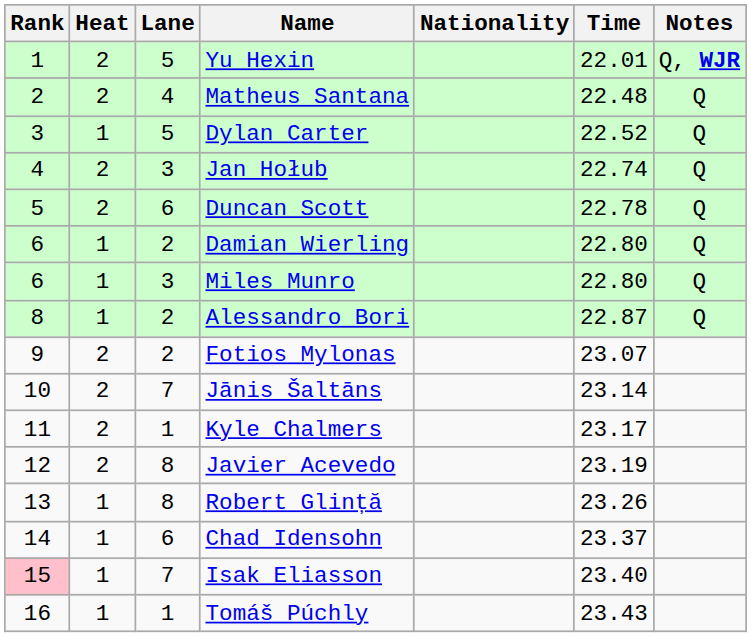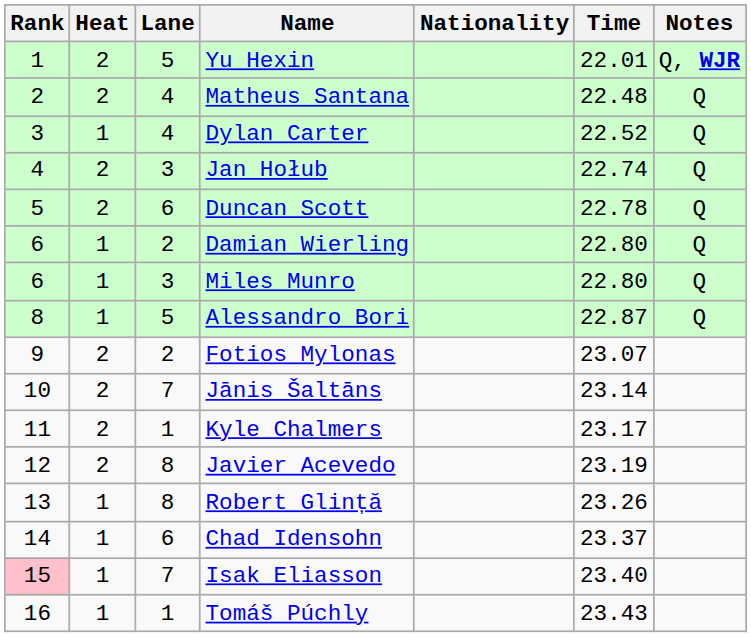 <table class="wikitable sortable" style="text-align:center">
 <tr>
 <th>Rank</th>
 <th>Heat</th>
 <th>Lane</th>
 <th>Name</th>
 <th>Nationality</th>
 <th>Time</th>
 <th>Notes</th>
 </tr>
 <tr bgcolor=ccffcc>
 <td>1</td>
 <td>2</td>
 <td>5</td>
 <td align=left><a href='#'>Yu Hexin</a></td>
 <td align=left></td>
 <td>22.01</td>
 <td>Q, <strong><a href='#'>WJR</a></strong></td>
 </tr>
 <tr bgcolor=ccffcc>
 <td>2</td>
 <td>2</td>
 <td>4</td>
 <td align=left><a href='#'>Matheus Santana</a></td>
 <td align=left></td>
 <td>22.48</td>
 <td>Q</td>
 </tr>
 <tr bgcolor=ccffcc>
 <td>3</td>
 <td>1</td>
-<td>5</td>
+<td>4</td>
 <td align=left><a href='#'>Dylan Carter</a></td>
 <td align=left></td>
 <td>22.52</td>
 <td>Q</td>
 </tr>
 <tr bgcolor=ccffcc>
 <td>4</td>
 <td>2</td>
 <td>3</td>
 <td align=left><a href='#'>Jan Hołub</a></td>
 <td align=left></td>
 <td>22.74</td>
 <td>Q</td>
 </tr>
 <tr bgcolor=ccffcc>
 <td>5</td>
 <td>2</td>
 <td>6</td>
 <td align=left><a href='#'>Duncan Scott</a></td>
 <td align=left></td>
 <td>22.78</td>
 <td>Q</td>
 </tr>
 <tr bgcolor=ccffcc>
 <td>6</td>
 <td>1</td>
 <td>2</td>
 <td align=left><a href='#'>Damian Wierling</a></td>
 <td align=left></td>
 <td>22.80</td>
 <td>Q</td>
 </tr>
 <tr bgcolor=ccffcc>
 <td>6</td>
 <td>1</td>
 <td>3</td>
 <td align=left><a href='#'>Miles Munro</a></td>
 <td align=left></td>
 <td>22.80</td>
 <td>Q</td>
 </tr>
 <tr bgcolor=ccffcc>
 <td>8</td>
 <td>1</td>
-<td>2</td>
+<td>5</td>
 <td align=left><a href='#'>Alessandro Bori</a></td>
 <td align=left></td>
 <td>22.87</td>
 <td>Q</td>
 </tr>
 <tr>
 <td>9</td>
 <td>2</td>
 <td>2</td>
 <td align=left><a href='#'>Fotios Mylonas</a></td>
 <td align=left></td>
 <td>23.07</td>
 <td></td>
 </tr>
 <tr>
 <td>10</td>
 <td>2</td>
 <td>7</td>
 <td align=left><a href='#'>Jānis Šaltāns</a></td>
 <td align=left></td>
 <td>23.14</td>
 <td></td>
 </tr>
 <tr>
 <td>11</td>
 <td>2</td>
 <td>1</td>
 <td align=left><a href='#'>Kyle Chalmers</a></td>
 <td align=left></td>
 <td>23.17</td>
 <td></td>
 </tr>
 <tr>
 <td>12</td>
 <td>2</td>
 <td>8</td>
 <td align=left><a href='#'>Javier Acevedo</a></td>
 <td align=left></td>
 <td>23.19</td>
 <td></td>
 </tr>
 <tr>
 <td>13</td>
 <td>1</td>
 <td>8</td>
 <td align=left><a href='#'>Robert Glință</a></td>
 <td align=left></td>
 <td>23.26</td>
 <td></td>
 </tr>
 <tr>
 <td>14</td>
 <td>1</td>
 <td>6</td>
 <td align=left><a href='#'>Chad Idensohn</a></td>
 <td align=left></td>
 <td>23.37</td>
 <td></td>
 </tr>
 <tr>
 <td style="background: pink;">15</td>
 <td>1</td>
 <td>7</td>
 <td align=left><a href='#'>Isak Eliasson</a></td>
 <td align=left></td>
 <td>23.40</td>
 <td></td>
 </tr>
 <tr>
 <td>16</td>
 <td>1</td>
 <td>1</td>
 <td align=left><a href='#'>Tomáš Púchly</a></td>
 <td align=left></td>
 <td>23.43</td>
 <td></td>
 </tr>
 </table>
